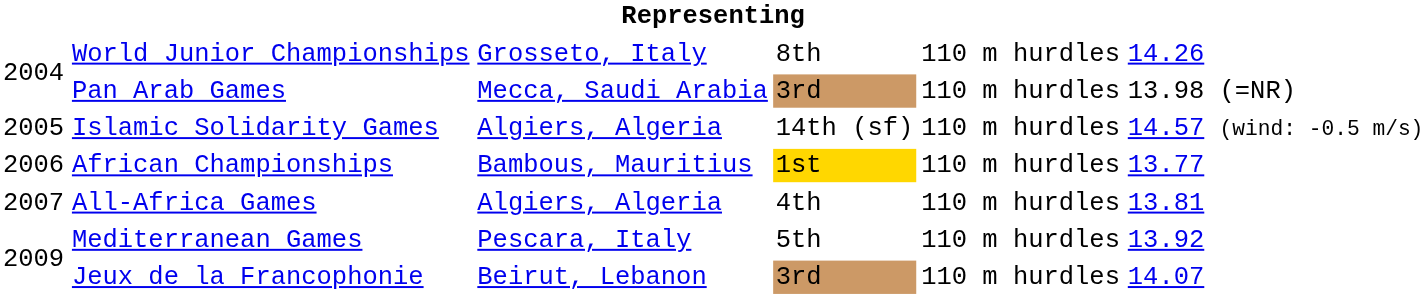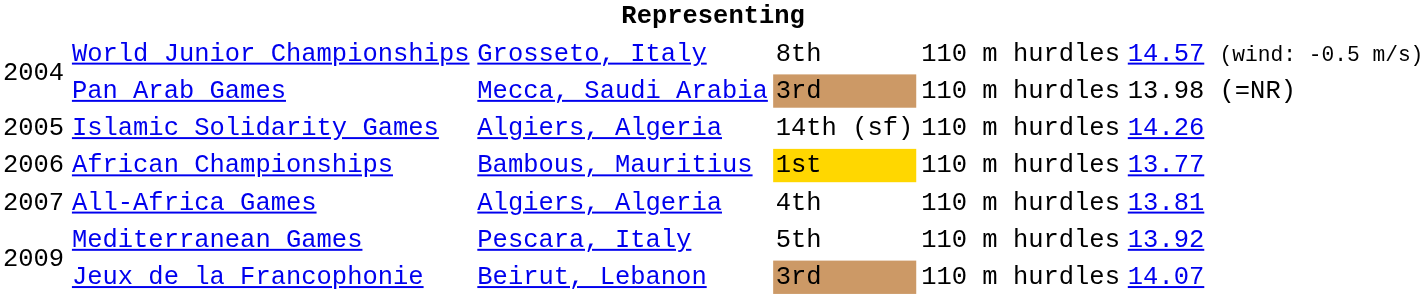 <table>
 <tr>
 <th colspan="6">Representing </th>
 </tr>
 <tr>
 <td rowspan=2>2004</td>
 <td><a href='#'>World Junior Championships</a></td>
 <td><a href='#'>Grosseto, Italy</a></td>
 <td>8th</td>
 <td>110 m hurdles</td>
-<td><a href='#'>14.26</a></td>
+<td><a href='#'>14.57</a> <small>(wind: -0.5 m/s)</small></td>
 </tr>
 <tr>
 <td><a href='#'>Pan Arab Games</a></td>
 <td><a href='#'>Mecca, Saudi Arabia</a></td>
 <td bgcolor=cc9966>3rd</td>
 <td>110 m hurdles</td>
 <td>13.98 (=NR)</td>
 </tr>
 <tr>
 <td>2005</td>
 <td><a href='#'>Islamic Solidarity Games</a></td>
 <td><a href='#'>Algiers, Algeria</a></td>
 <td>14th (sf)</td>
 <td>110 m hurdles</td>
-<td><a href='#'>14.57</a> <small>(wind: -0.5 m/s)</small></td>
+<td><a href='#'>14.26</a></td>
 </tr>
 <tr>
 <td>2006</td>
 <td><a href='#'>African Championships</a></td>
 <td><a href='#'>Bambous, Mauritius</a></td>
 <td bgcolor=gold>1st</td>
 <td>110 m hurdles</td>
 <td><a href='#'>13.77</a></td>
 </tr>
 <tr>
 <td>2007</td>
 <td><a href='#'>All-Africa Games</a></td>
 <td><a href='#'>Algiers, Algeria</a></td>
 <td>4th</td>
 <td>110 m hurdles</td>
 <td><a href='#'>13.81</a></td>
 </tr>
 <tr>
 <td rowspan=2>2009</td>
 <td><a href='#'>Mediterranean Games</a></td>
 <td><a href='#'>Pescara, Italy</a></td>
 <td>5th</td>
 <td>110 m hurdles</td>
 <td><a href='#'>13.92</a></td>
 </tr>
 <tr>
 <td><a href='#'>Jeux de la Francophonie</a></td>
 <td><a href='#'>Beirut, Lebanon</a></td>
 <td bgcolor=cc9966>3rd</td>
 <td>110 m hurdles</td>
 <td><a href='#'>14.07</a></td>
 </tr>
 </table>
